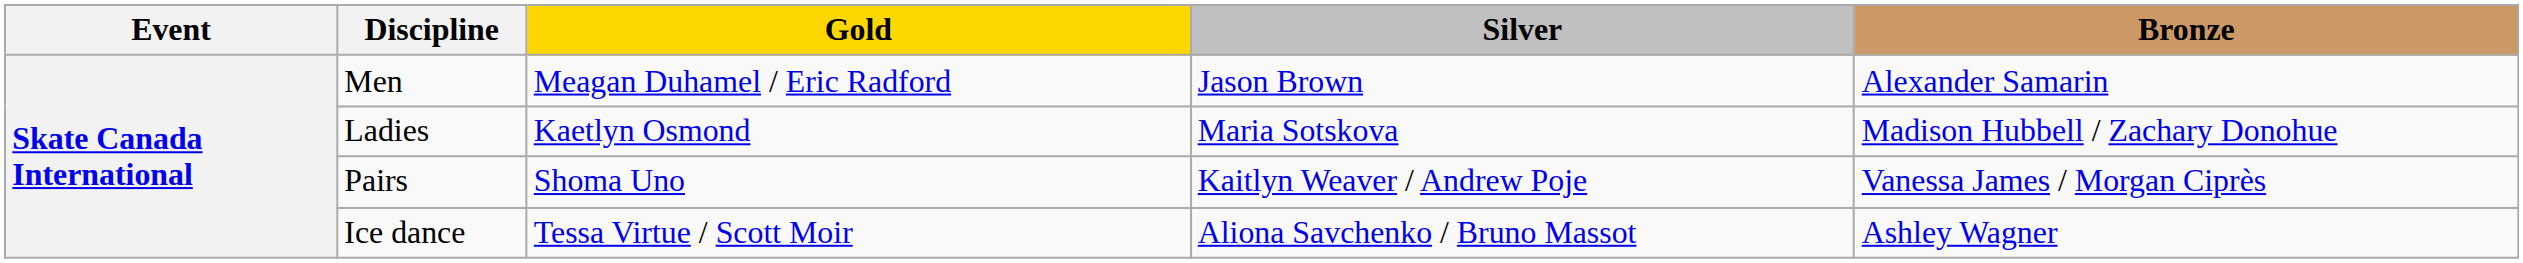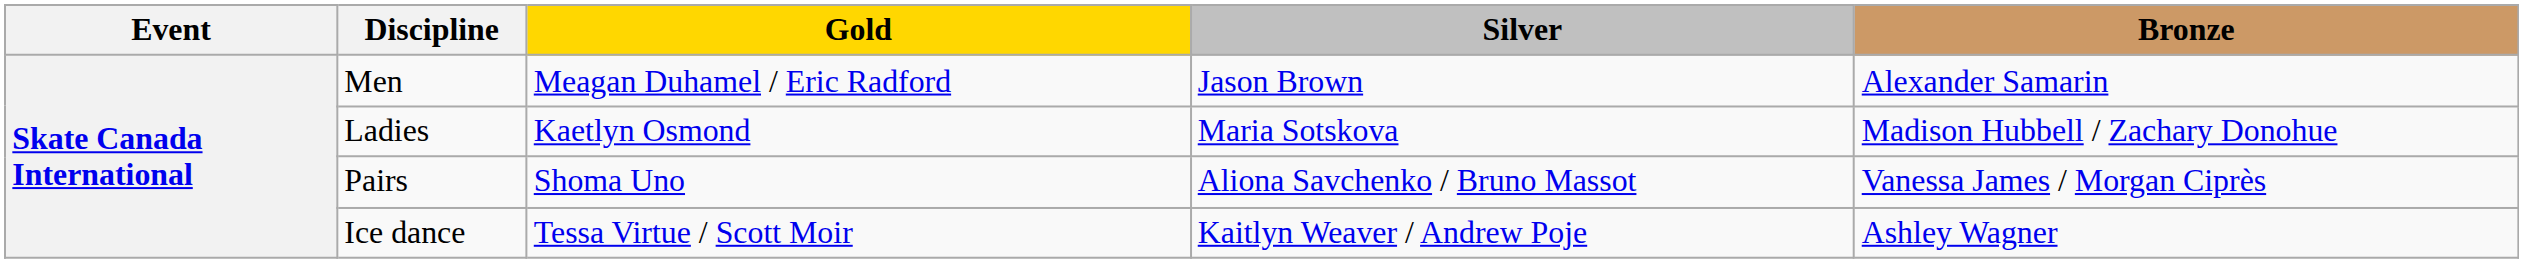 <table class="wikitable unsortable" style="text-align:left; width:100%;">
 <tr>
 <th scope="col" style="width:10%">Event</th>
 <th scope="col" style="width:5%">Discipline</th>
 <td scope="col" style="text-align:center; width:20%; background:gold"><strong>Gold</strong></td>
 <td scope="col" style="text-align:center; width:20%; background:silver"><strong>Silver</strong></td>
 <td scope="col" style="text-align:center; width:20%; background:#c96"><strong>Bronze</strong></td>
 </tr>
 <tr>
 <th scope="row" style="text-align:left" rowspan="4"> <a href='#'>Skate Canada International</a></th>
 <td>Men</td>
 <td> <a href='#'>Meagan Duhamel</a> / <a href='#'>Eric Radford</a></td>
 <td> <a href='#'>Jason Brown</a></td>
 <td> <a href='#'>Alexander Samarin</a></td>
 </tr>
 <tr>
 <td>Ladies</td>
 <td> <a href='#'>Kaetlyn Osmond</a></td>
 <td> <a href='#'>Maria Sotskova</a></td>
 <td> <a href='#'>Madison Hubbell</a> / <a href='#'>Zachary Donohue</a></td>
 </tr>
 <tr>
 <td>Pairs</td>
 <td> <a href='#'>Shoma Uno</a></td>
-<td> <a href='#'>Kaitlyn Weaver</a> / <a href='#'>Andrew Poje</a></td>
+<td> <a href='#'>Aliona Savchenko</a> / <a href='#'>Bruno Massot</a></td>
 <td> <a href='#'>Vanessa James</a> / <a href='#'>Morgan Ciprès</a></td>
 </tr>
 <tr>
 <td>Ice dance</td>
 <td> <a href='#'>Tessa Virtue</a> / <a href='#'>Scott Moir</a></td>
-<td> <a href='#'>Aliona Savchenko</a> / <a href='#'>Bruno Massot</a></td>
+<td> <a href='#'>Kaitlyn Weaver</a> / <a href='#'>Andrew Poje</a></td>
 <td> <a href='#'>Ashley Wagner</a></td>
 </tr>
 </table>
